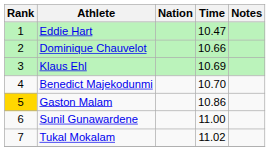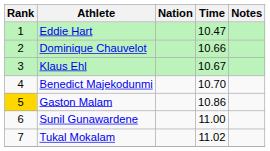 <table class="wikitable sortable" style="text-align:center">
 <tr>
 <th>Rank</th>
 <th>Athlete</th>
 <th>Nation</th>
 <th>Time</th>
 <th>Notes</th>
 </tr>
 <tr bgcolor=bbf3bb>
 <td>1</td>
 <td align=left><a href='#'>Eddie Hart</a></td>
 <td align=left></td>
 <td>10.47</td>
 <td></td>
 </tr>
 <tr bgcolor=bbf3bb>
 <td>2</td>
 <td align=left><a href='#'>Dominique Chauvelot</a></td>
 <td align=left></td>
 <td>10.66</td>
 <td></td>
 </tr>
 <tr bgcolor=bbf3bb>
 <td>3</td>
 <td align=left><a href='#'>Klaus Ehl</a></td>
 <td align=left></td>
-<td>10.69</td>
+<td>10.67</td>
 <td></td>
 </tr>
 <tr>
 <td>4</td>
 <td align=left><a href='#'>Benedict Majekodunmi</a></td>
 <td align=left></td>
 <td>10.70</td>
 <td></td>
 </tr>
 <tr>
 <td style="background: gold;">5</td>
 <td align=left><a href='#'>Gaston Malam</a></td>
 <td align=left></td>
 <td>10.86</td>
 <td></td>
 </tr>
 <tr>
 <td>6</td>
 <td align=left><a href='#'>Sunil Gunawardene</a></td>
 <td align=left></td>
 <td>11.00</td>
 <td></td>
 </tr>
 <tr>
 <td>7</td>
 <td align=left><a href='#'>Tukal Mokalam</a></td>
 <td align=left></td>
 <td>11.02</td>
 <td></td>
 </tr>
 <tr>
 </tr>
 </table>
